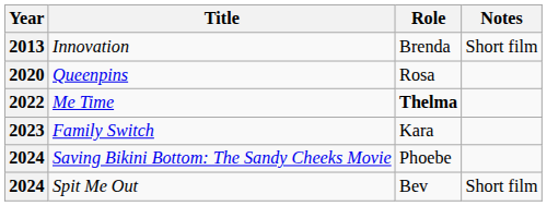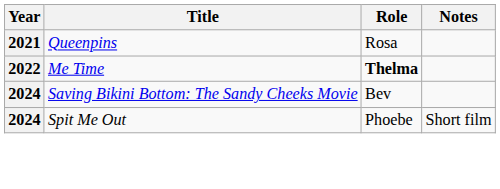 <table class="wikitable plainrowheaders sortable">
 <tr>
 <th scope="col">Year</th>
 <th scope="col">Title</th>
 <th scope="col">Role</th>
 <th scope="col" class="unsortable">Notes</th>
 </tr>
 <tr>
-<th scope="row">2013</th>
-<td><em>Innovation</em></td>
-<td>Brenda</td>
-<td>Short film</td>
-</tr>
-<tr>
-<th scope="row">2020</th>
+<th scope="row">2021</th>
 <td><em><a href='#'>Queenpins</a></em></td>
 <td>Rosa</td>
 <td></td>
 </tr>
 <tr>
 <th scope="row">2022</th>
 <td><em><a href='#'>Me Time</a></em></td>
 <td><strong>Thelma</strong></td>
 <td></td>
 </tr>
 <tr>
-<th scope="row">2023</th>
-<td><em><a href='#'>Family Switch</a></em></td>
-<td>Kara</td>
-<td></td>
-</tr>
-<tr>
 <th scope="row">2024</th>
 <td><em><a href='#'>Saving Bikini Bottom: The Sandy Cheeks Movie</a></em></td>
-<td>Phoebe</td>
+<td>Bev</td>
 <td></td>
 </tr>
 <tr>
 <th scope="row">2024</th>
 <td><em>Spit Me Out</em></td>
-<td>Bev</td>
+<td>Phoebe</td>
 <td>Short film</td>
 </tr>
 </table>
